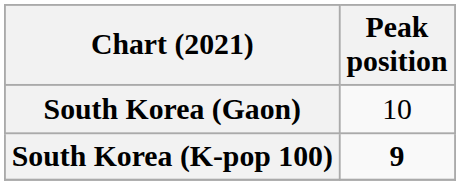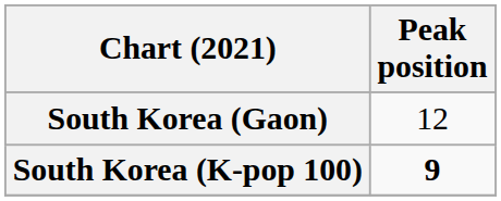 <table class="wikitable sortable plainrowheaders" style="text-align:center">
 <tr>
 <th scope="col">Chart (2021)</th>
 <th scope="col">Peak<br>position</th>
 </tr>
 <tr>
 <th scope="row">South Korea (Gaon)</th>
-<td>10</td>
+<td>12</td>
 </tr>
 <tr>
 <th scope="row">South Korea (K-pop 100)</th>
 <td><strong>9</strong></td>
 </tr>
 <tr>
 </tr>
 </table>
